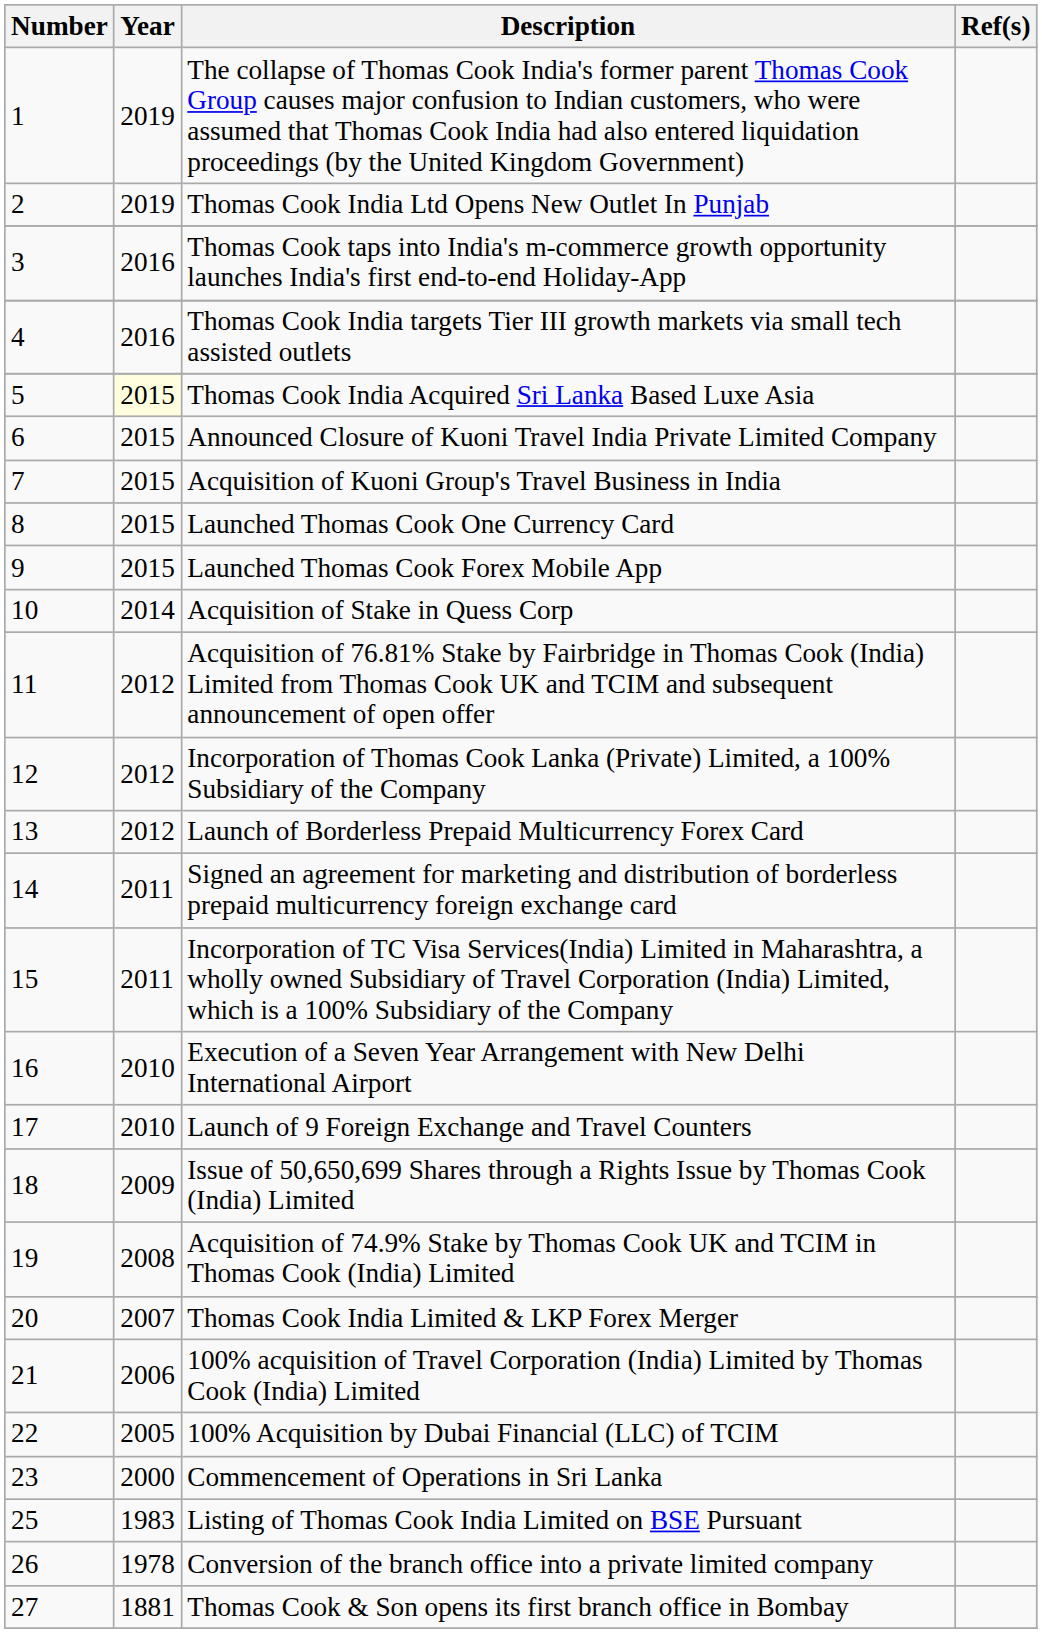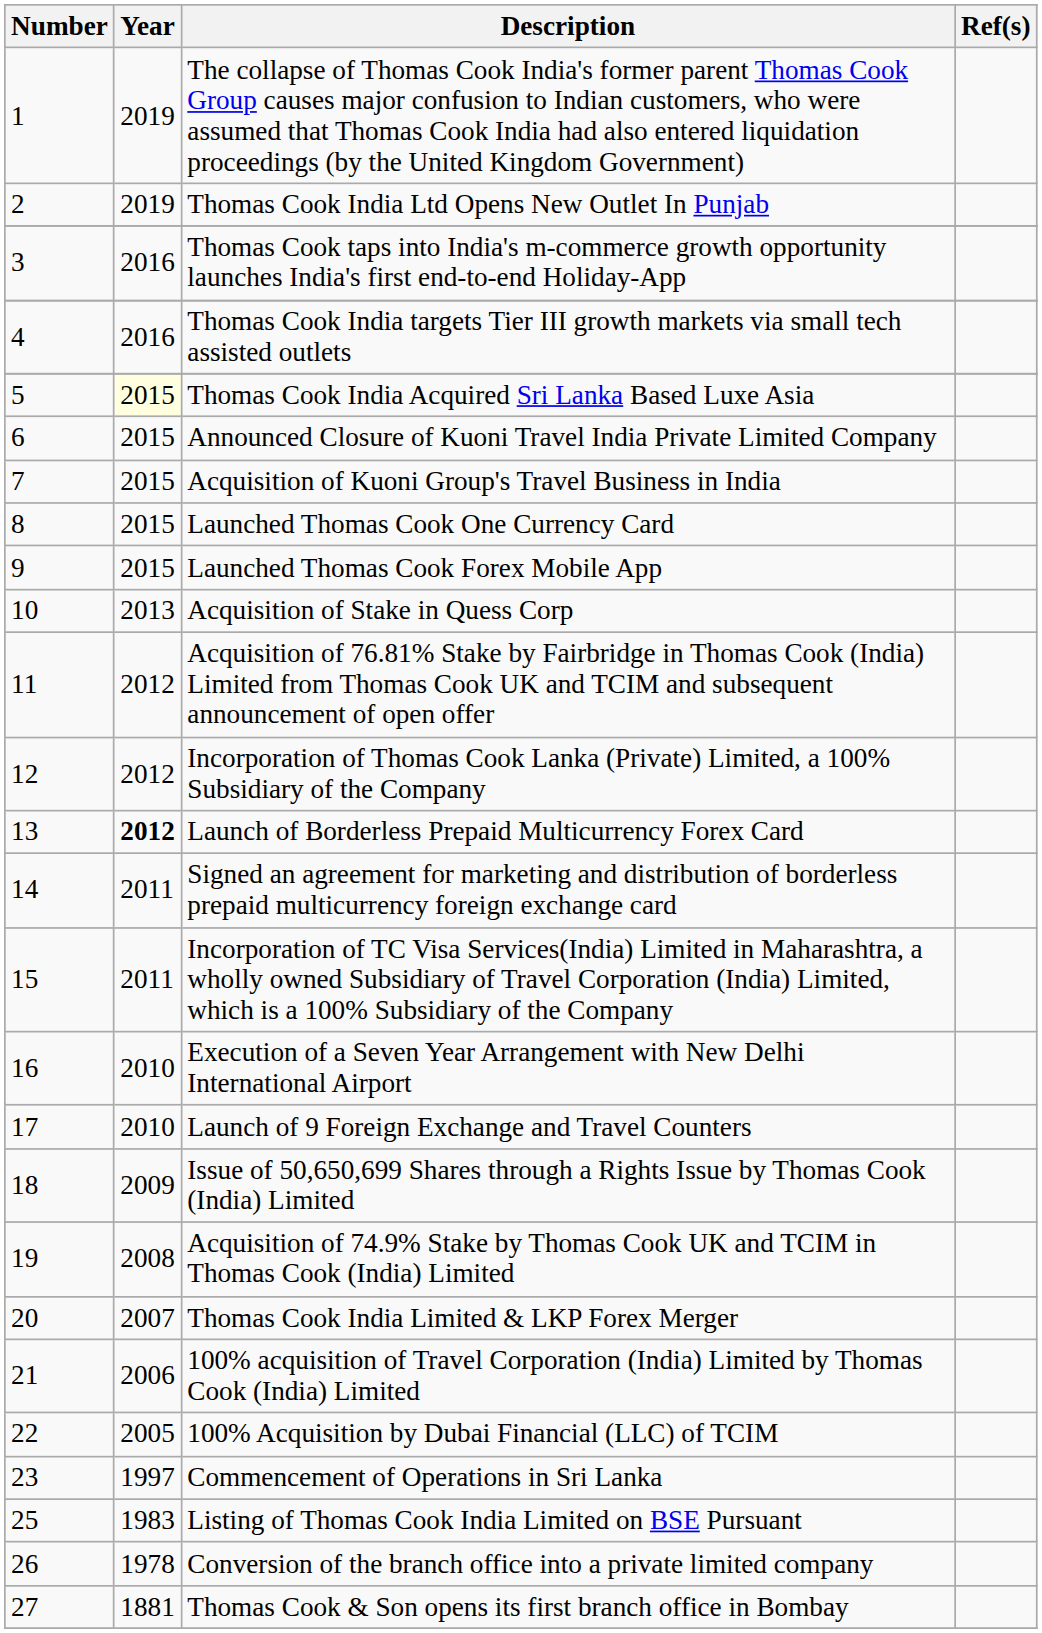 <table class="wikitable">
 <tr>
 <th>Number</th>
 <th>Year</th>
 <th>Description</th>
 <th>Ref(s)</th>
 </tr>
 <tr>
 <td>1</td>
 <td>2019</td>
 <td>The collapse of Thomas Cook India's former parent <a href='#'>Thomas Cook Group</a> causes major confusion to Indian customers, who were assumed that Thomas Cook India had also entered liquidation proceedings (by the United Kingdom Government)</td>
 <td></td>
 </tr>
 <tr>
 <td>2</td>
 <td>2019</td>
 <td>Thomas Cook India Ltd Opens New Outlet In <a href='#'>Punjab</a></td>
 <td></td>
 </tr>
 <tr>
 </tr>
 <tr>
 <td>3</td>
 <td>2016</td>
 <td>Thomas Cook taps into India's m-commerce growth opportunity launches India's first end-to-end Holiday-App</td>
 <td></td>
 </tr>
 <tr>
 </tr>
 <tr>
 <td>4</td>
 <td>2016</td>
 <td>Thomas Cook India targets Tier III growth markets via small tech assisted outlets</td>
 <td></td>
 </tr>
 <tr>
 </tr>
 <tr>
 <td>5</td>
 <td style="background: lightyellow;">2015</td>
 <td>Thomas Cook India Acquired <a href='#'>Sri Lanka</a> Based Luxe Asia</td>
 <td></td>
 </tr>
 <tr>
 <td>6</td>
 <td>2015</td>
 <td>Announced Closure of Kuoni Travel India Private Limited Company</td>
 <td></td>
 </tr>
 <tr>
 <td>7</td>
 <td>2015</td>
 <td>Acquisition of Kuoni Group's Travel Business in India</td>
 <td></td>
 </tr>
 <tr>
 <td>8</td>
 <td>2015</td>
 <td>Launched Thomas Cook One Currency Card</td>
 <td></td>
 </tr>
 <tr>
 <td>9</td>
 <td>2015</td>
 <td>Launched Thomas Cook Forex Mobile App</td>
 <td></td>
 </tr>
 <tr>
 <td>10</td>
-<td>2014</td>
+<td>2013</td>
 <td>Acquisition of Stake in Quess Corp</td>
 <td></td>
 </tr>
 <tr>
 <td>11</td>
 <td>2012</td>
 <td>Acquisition of 76.81% Stake by Fairbridge in Thomas Cook (India) Limited from Thomas Cook UK and TCIM and subsequent announcement of open offer</td>
 <td></td>
 </tr>
 <tr>
 <td>12</td>
 <td>2012</td>
 <td>Incorporation of Thomas Cook Lanka (Private) Limited, a 100% Subsidiary of the Company</td>
 <td></td>
 </tr>
 <tr>
 <td>13</td>
-<td>2012</td>
+<td><strong>2012</strong></td>
 <td>Launch of Borderless Prepaid Multicurrency Forex Card</td>
 <td></td>
 </tr>
 <tr>
 <td>14</td>
 <td>2011</td>
 <td>Signed an agreement for marketing and distribution of borderless prepaid multicurrency foreign exchange card</td>
 <td></td>
 </tr>
 <tr>
 <td>15</td>
 <td>2011</td>
 <td>Incorporation of TC Visa Services(India) Limited in Maharashtra, a wholly owned Subsidiary of Travel Corporation (India) Limited, which is a 100% Subsidiary of the Company</td>
 <td></td>
 </tr>
 <tr>
 <td>16</td>
 <td>2010</td>
 <td>Execution of a Seven Year Arrangement with New Delhi International Airport</td>
 <td></td>
 </tr>
 <tr>
 <td>17</td>
 <td>2010</td>
 <td>Launch of 9 Foreign Exchange and Travel Counters</td>
 <td></td>
 </tr>
 <tr>
 <td>18</td>
 <td>2009</td>
 <td>Issue of 50,650,699 Shares through a Rights Issue by Thomas Cook (India) Limited</td>
 <td></td>
 </tr>
 <tr>
 <td>19</td>
 <td>2008</td>
 <td>Acquisition of 74.9% Stake by Thomas Cook UK and TCIM in Thomas Cook (India) Limited</td>
 <td></td>
 </tr>
 <tr>
 <td>20</td>
 <td>2007</td>
 <td>Thomas Cook India Limited & LKP Forex Merger</td>
 <td></td>
 </tr>
 <tr>
 <td>21</td>
 <td>2006</td>
 <td>100% acquisition of Travel Corporation (India) Limited by Thomas Cook (India) Limited</td>
 <td></td>
 </tr>
 <tr>
 <td>22</td>
 <td>2005</td>
 <td>100% Acquisition by Dubai Financial (LLC) of TCIM</td>
 <td></td>
 </tr>
 <tr>
 <td>23</td>
-<td>2000</td>
+<td>1997</td>
 <td>Commencement of Operations in Sri Lanka</td>
 <td></td>
 </tr>
 <tr>
 <td>25</td>
 <td>1983</td>
 <td>Listing of Thomas Cook India Limited on <a href='#'>BSE</a> Pursuant</td>
 <td></td>
 </tr>
 <tr>
 <td>26</td>
 <td>1978</td>
 <td>Conversion of the branch office into a private limited company</td>
 <td></td>
 </tr>
 <tr>
 <td>27</td>
 <td>1881</td>
 <td>Thomas Cook & Son opens its first branch office in Bombay</td>
 <td></td>
 </tr>
 <tr>
 </tr>
 </table>
